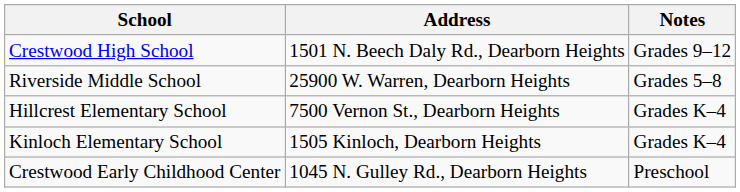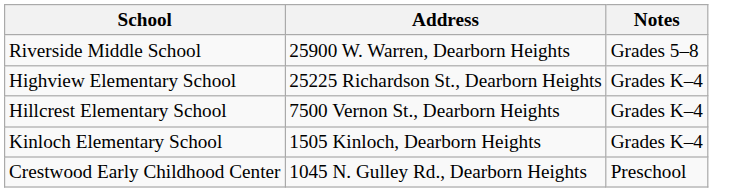 <table class="wikitable">
 <tr>
 <th>School</th>
 <th>Address</th>
 <th>Notes</th>
 </tr>
 <tr>
-<td><a href='#'>Crestwood High School</a></td>
-<td>1501 N. Beech Daly Rd., Dearborn Heights</td>
-<td>Grades 9–12</td>
-</tr>
-<tr>
 <td>Riverside Middle School</td>
 <td>25900 W. Warren, Dearborn Heights</td>
 <td>Grades 5–8</td>
+</tr>
+<tr>
+<td>Highview Elementary School</td>
+<td>25225 Richardson St., Dearborn Heights</td>
+<td>Grades K–4</td>
 </tr>
 <tr>
 <td>Hillcrest Elementary School</td>
 <td>7500 Vernon St., Dearborn Heights</td>
 <td>Grades K–4</td>
 </tr>
 <tr>
 <td>Kinloch Elementary School</td>
 <td>1505 Kinloch, Dearborn Heights</td>
 <td>Grades K–4</td>
 </tr>
 <tr>
 <td>Crestwood Early Childhood Center</td>
 <td>1045 N. Gulley Rd., Dearborn Heights</td>
 <td>Preschool</td>
 </tr>
 </table>
